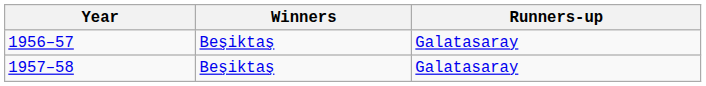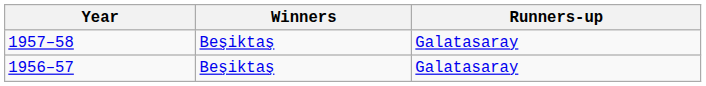 <table class="wikitable sortable" style="width:46%">
 <tr>
 <th>Year</th>
 <th>Winners</th>
 <th>Runners-up</th>
 </tr>
 <tr>
+<td><a href='#'>1957–58</a></td>
+<td><a href='#'>Beşiktaş</a></td>
+<td><a href='#'>Galatasaray</a></td>
+</tr>
+<tr>
 <td><a href='#'>1956–57</a></td>
 <td><a href='#'>Beşiktaş</a></td>
 <td><a href='#'>Galatasaray</a></td>
 </tr>
-<tr>
-<td><a href='#'>1957–58</a></td>
-<td><a href='#'>Beşiktaş</a></td>
-<td><a href='#'>Galatasaray</a></td>
-</tr>
 </table>
